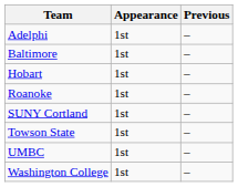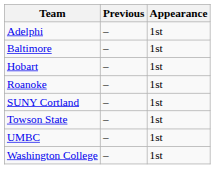 <table class="wikitable">
 <tr>
 <th>Team</th>
+<th>Previous</th>
 <th>Appearance</th>
-<th>Previous</th>
 </tr>
 <tr>
 <td><a href='#'>Adelphi</a></td>
+<td>–</td>
 <td>1st</td>
-<td>–</td>
 </tr>
 <tr>
 <td><a href='#'>Baltimore</a></td>
+<td>–</td>
 <td>1st</td>
-<td>–</td>
 </tr>
 <tr>
 <td><a href='#'>Hobart</a></td>
+<td>–</td>
 <td>1st</td>
-<td>–</td>
 </tr>
 <tr>
 <td><a href='#'>Roanoke</a></td>
+<td>–</td>
 <td>1st</td>
-<td>–</td>
 </tr>
 <tr>
 <td><a href='#'>SUNY Cortland</a></td>
+<td>–</td>
 <td>1st</td>
-<td>–</td>
 </tr>
 <tr>
 <td><a href='#'>Towson State</a></td>
+<td>–</td>
 <td>1st</td>
-<td>–</td>
 </tr>
 <tr>
 <td><a href='#'>UMBC</a></td>
+<td>–</td>
 <td>1st</td>
-<td>–</td>
 </tr>
 <tr>
 <td><a href='#'>Washington College</a></td>
+<td>–</td>
 <td>1st</td>
-<td>–</td>
 </tr>
 </table>
